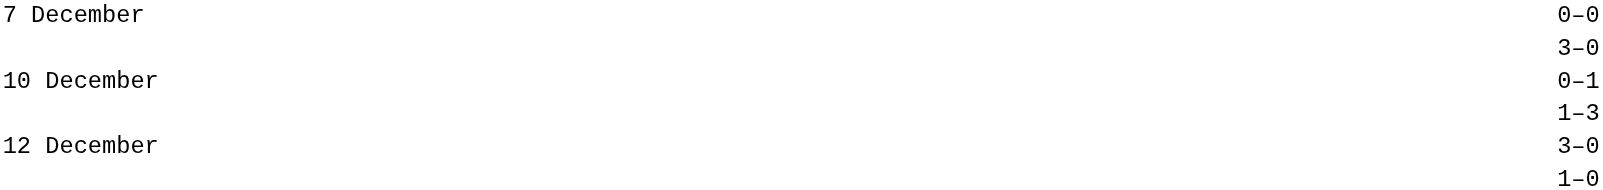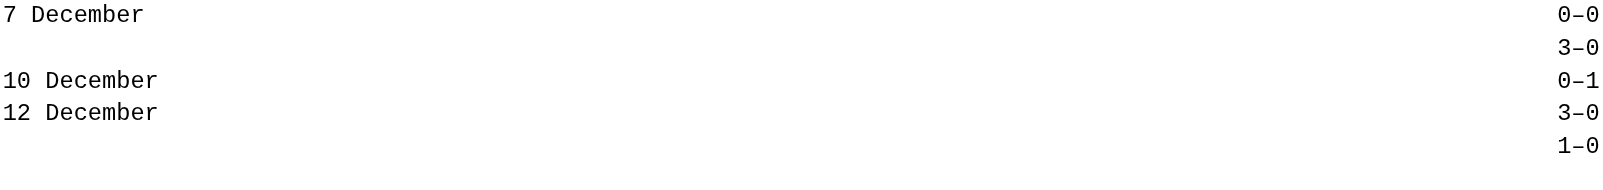 <table cellspacing=1 width=70%>
 <tr>
 <th width=25%></th>
 <th width=30%></th>
 <th width=15%></th>
 <th width=30%></th>
 </tr>
 <tr>
 <td>7 December</td>
 <td align=right></td>
 <td align=center>0–0</td>
 <td></td>
 </tr>
 <tr>
 <td></td>
 <td align=right></td>
 <td align=center>3–0</td>
 <td></td>
 </tr>
 <tr>
 <td>10 December</td>
 <td align=right></td>
 <td align=center>0–1</td>
 <td></td>
 </tr>
 <tr>
-<td></td>
-<td align=right></td>
-<td align=center>1–3</td>
-<td></td>
-</tr>
-<tr>
 <td>12 December</td>
 <td align=right></td>
 <td align=center>3–0</td>
 <td></td>
 </tr>
 <tr>
 <td></td>
 <td align=right></td>
 <td align=center>1–0</td>
 <td></td>
 </tr>
 </table>
